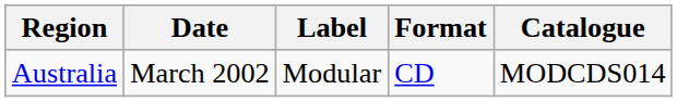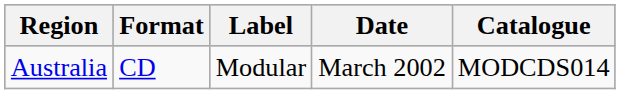 <table class="wikitable">
 <tr>
 <th>Region</th>
+<th>Format</th>
+<th>Label</th>
 <th>Date</th>
-<th>Label</th>
-<th>Format</th>
 <th>Catalogue</th>
 </tr>
 <tr>
 <td><a href='#'>Australia</a></td>
+<td><a href='#'>CD</a></td>
+<td>Modular</td>
 <td>March 2002</td>
-<td>Modular</td>
-<td><a href='#'>CD</a></td>
 <td>MODCDS014</td>
 </tr>
 </table>
